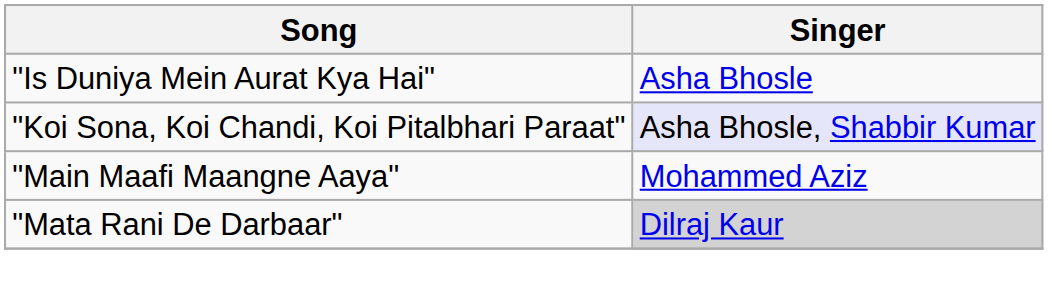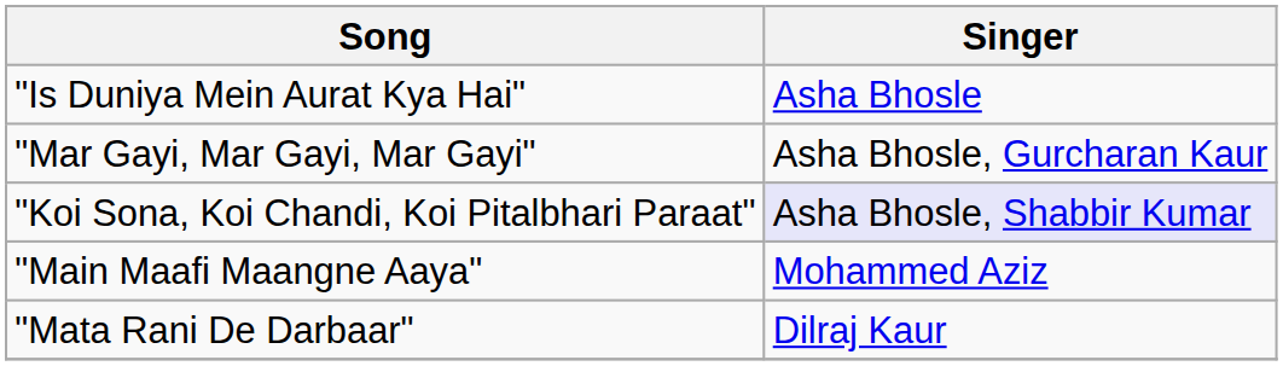 <table class="wikitable" style="font-size:95%;">
 <tr>
 <th>Song</th>
 <th>Singer</th>
 </tr>
 <tr>
 <td>"Is Duniya Mein Aurat Kya Hai"</td>
 <td><a href='#'>Asha Bhosle</a></td>
+</tr>
+<tr>
+<td>"Mar Gayi, Mar Gayi, Mar Gayi"</td>
+<td>Asha Bhosle, <a href='#'>Gurcharan Kaur</a></td>
 </tr>
 <tr>
 <td>"Koi Sona, Koi Chandi, Koi Pitalbhari Paraat"</td>
 <td style="background: lavender;">Asha Bhosle, <a href='#'>Shabbir Kumar</a></td>
 </tr>
 <tr>
 <td>"Main Maafi Maangne Aaya"</td>
 <td><a href='#'>Mohammed Aziz</a></td>
 </tr>
 <tr>
 <td>"Mata Rani De Darbaar"</td>
-<td style="background: lightgrey;"><a href='#'>Dilraj Kaur</a></td>
+<td><a href='#'>Dilraj Kaur</a></td>
 </tr>
 <tr>
 </tr>
 </table>
